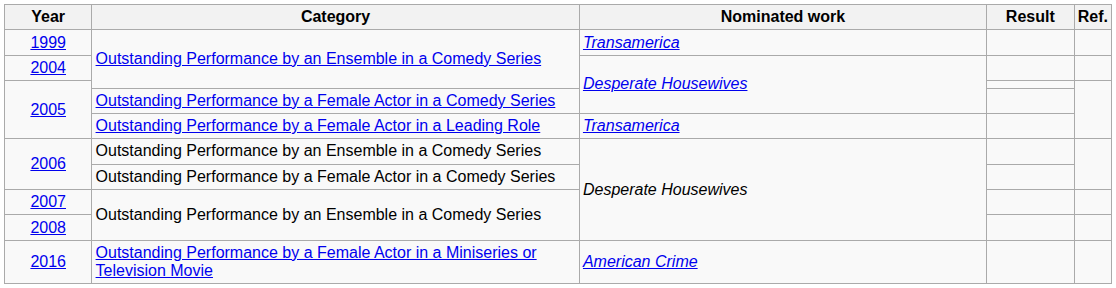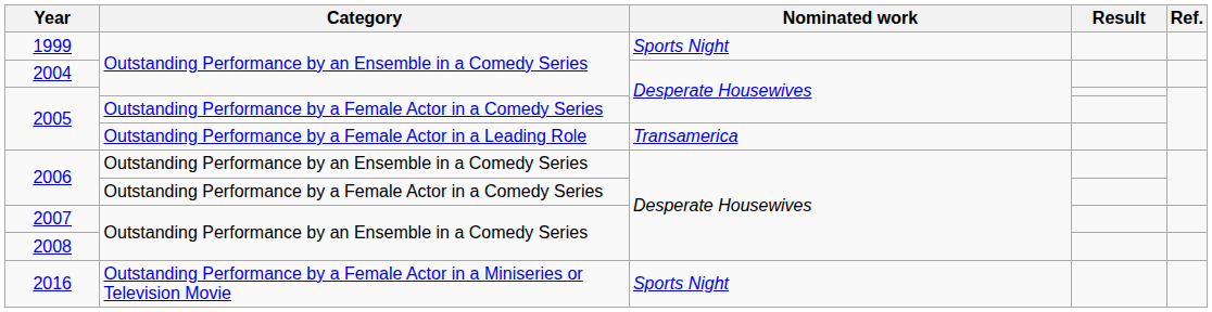 <table class=wikitable>
 <tr>
 <th scope="col" style="width:5em;">Year</th>
 <th scope="col" style="width:30em;">Category</th>
 <th scope="col" style="width:25em;">Nominated work</th>
 <th scope="col" style="width:5em;">Result</th>
 <th>Ref.</th>
 </tr>
 <tr>
 <td style="text-align:center;"><a href='#'>1999</a></td>
 <td rowspan=3><a href='#'>Outstanding Performance by an Ensemble in a Comedy Series</a></td>
-<td><em><a href='#'>Transamerica</a></em></td>
+<td><em><a href='#'>Sports Night</a></em></td>
 <td></td>
 <td></td>
 </tr>
 <tr>
 <td style="text-align:center;"><a href='#'>2004</a></td>
 <td rowspan=3><em><a href='#'>Desperate Housewives</a></em></td>
 <td></td>
 <td></td>
 </tr>
 <tr>
 <td style="text-align:center;", rowspan=3><a href='#'>2005</a></td>
 <td></td>
 <td rowspan=3></td>
 </tr>
 <tr>
 <td><a href='#'>Outstanding Performance by a Female Actor in a Comedy Series</a></td>
 <td></td>
 </tr>
 <tr>
 <td><a href='#'>Outstanding Performance by a Female Actor in a Leading Role</a></td>
 <td><em><a href='#'>Transamerica</a></em></td>
 <td></td>
 </tr>
 <tr>
 <td style="text-align:center;", rowspan=2><a href='#'>2006</a></td>
 <td>Outstanding Performance by an Ensemble in a Comedy Series</td>
 <td rowspan=4><em>Desperate Housewives</em></td>
 <td></td>
 <td rowspan=2></td>
 </tr>
 <tr>
 <td>Outstanding Performance by a Female Actor in a Comedy Series</td>
 <td></td>
 </tr>
 <tr>
 <td style="text-align:center;"><a href='#'>2007</a></td>
 <td rowspan=2>Outstanding Performance by an Ensemble in a Comedy Series</td>
 <td></td>
 <td></td>
 </tr>
 <tr>
 <td style="text-align:center;"><a href='#'>2008</a></td>
 <td></td>
 <td></td>
 </tr>
 <tr>
 <td style="text-align:center;"><a href='#'>2016</a></td>
 <td><a href='#'>Outstanding Performance by a Female Actor in a Miniseries or Television Movie</a></td>
-<td><em><a href='#'>American Crime</a></em></td>
+<td><em><a href='#'>Sports Night</a></em></td>
 <td></td>
 <td></td>
 </tr>
 <tr>
 </tr>
 </table>
